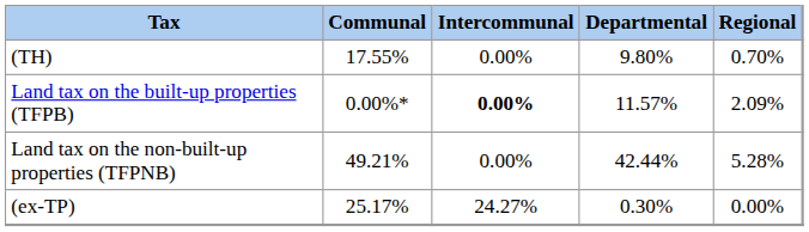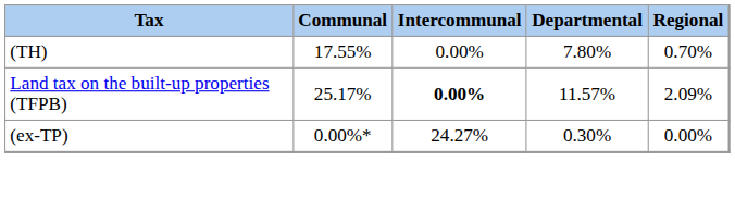 <table align="center" rules="all" cellspacing="0" cellpadding="4" style="border: 1px solid #999; border-right: 2px solid #999; border-bottom:2px solid #999; background: #FFFFFF">
 <tr style="background: #adcdf1">
 <th>Tax</th>
 <th>Communal</th>
 <th>Intercommunal</th>
 <th>Departmental</th>
 <th>Regional</th>
 </tr>
 <tr>
 <td> (TH)</td>
 <td align=center>17.55%</td>
 <td align=center>0.00%</td>
-<td align=center>9.80%</td>
+<td align=center>7.80%</td>
 <td align=center>0.70%</td>
 </tr>
 <tr>
 <td><a href='#'>Land tax on the built-up properties</a> (TFPB)</td>
-<td align=center>0.00%*</td>
+<td align=center>25.17%</td>
 <td align=center><strong>0.00%</strong></td>
 <td align=center>11.57%</td>
 <td align=center>2.09%</td>
 </tr>
 <tr>
-<td>Land tax on the non-built-up properties (TFPNB)</td>
-<td align=center>49.21%</td>
-<td align=center>0.00%</td>
-<td align=center>42.44%</td>
-<td align=center>5.28%</td>
-</tr>
-<tr>
 <td> (ex-TP)</td>
-<td align=center>25.17%</td>
+<td align=center>0.00%*</td>
 <td align=center>24.27%</td>
 <td align=center>0.30%</td>
 <td align=center>0.00%</td>
 </tr>
 </table>
